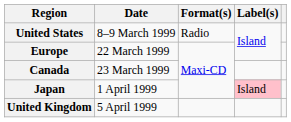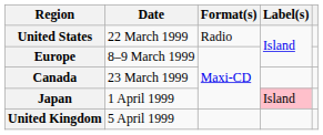 <table class="wikitable plainrowheaders">
 <tr>
 <th scope="col">Region</th>
 <th scope="col">Date</th>
 <th scope="col">Format(s)</th>
 <th scope="col">Label(s)</th>
 <th scope="col"></th>
 </tr>
 <tr>
 <th scope="row">United States</th>
-<td>8–9 March 1999</td>
+<td>22 March 1999</td>
 <td>Radio</td>
 <td rowspan="2"><a href='#'>Island</a></td>
 <td align="center"></td>
 </tr>
 <tr>
 <th scope="row">Europe</th>
-<td>22 March 1999</td>
+<td>8–9 March 1999</td>
 <td rowspan="3"><a href='#'>Maxi-CD</a></td>
 <td align="center"></td>
 </tr>
 <tr>
 <th scope="row">Canada</th>
 <td>23 March 1999</td>
 <td></td>
 <td align="center"></td>
 </tr>
 <tr>
 <th scope="row">Japan</th>
 <td>1 April 1999</td>
 <td style="background: pink;">Island</td>
 <td align="center"></td>
 </tr>
 <tr>
 <th scope="row">United Kingdom</th>
 <td>5 April 1999</td>
 <td></td>
 <td></td>
 <td align="center"></td>
 </tr>
 </table>
